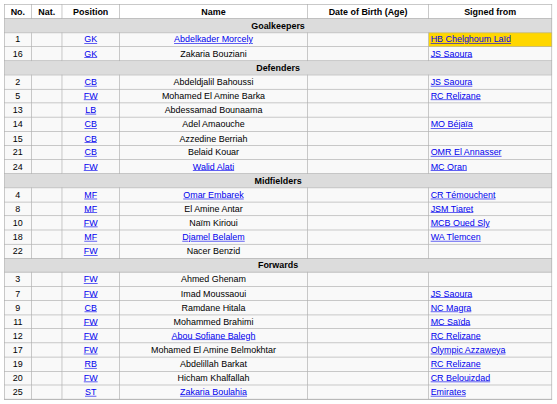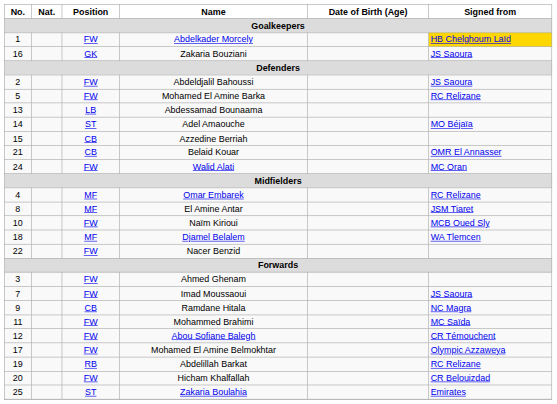 <table class="wikitable" style="text-align:center; font-size:90%; width:100%">
 <tr>
 <th style="background:white; color:black; text-align:center;">No.</th>
 <th style="background:white; color:black; text-align:center;">Nat.</th>
 <th style="background:white; color:black; text-align:center;">Position</th>
 <th style="background:white; color:black; text-align:center;">Name</th>
 <th style="background:white; color:black; text-align:center;">Date of Birth (Age)</th>
 <th style="background:white; color:black; text-align:center;">Signed from</th>
 </tr>
 <tr>
 <th colspan=10 style="background:#DCDCDC; text-align:center;">Goalkeepers</th>
 </tr>
 <tr>
 <td>1</td>
 <td></td>
-<td><a href='#'>GK</a></td>
+<td><a href='#'>FW</a></td>
 <td><a href='#'>Abdelkader Morcely</a></td>
 <td></td>
 <td style="background: gold; text-align:left"> <a href='#'>HB Chelghoum Laïd</a></td>
 </tr>
 <tr>
 <td>16</td>
 <td></td>
 <td><a href='#'>GK</a></td>
 <td>Zakaria Bouziani</td>
 <td></td>
 <td style="text-align:left"> <a href='#'>JS Saoura</a></td>
 </tr>
 <tr>
 <th colspan=10 style="background:#DCDCDC; text-align:center;">Defenders</th>
 </tr>
 <tr>
 <td>2</td>
 <td></td>
-<td><a href='#'>CB</a></td>
+<td><a href='#'>FW</a></td>
 <td>Abdeldjalil Bahoussi</td>
 <td></td>
 <td style="text-align:left"> <a href='#'>JS Saoura</a></td>
 </tr>
 <tr>
 <td>5</td>
 <td></td>
 <td><a href='#'>FW</a></td>
 <td>Mohamed El Amine Barka</td>
 <td></td>
 <td style="text-align:left"> <a href='#'>RC Relizane</a></td>
 </tr>
 <tr>
 <td>13</td>
 <td></td>
 <td><a href='#'>LB</a></td>
 <td>Abdessamad Bounaama</td>
 <td></td>
 <td style="text-align:left"></td>
 </tr>
 <tr>
 <td>14</td>
 <td></td>
-<td><a href='#'>CB</a></td>
+<td><a href='#'>ST</a></td>
 <td>Adel Amaouche</td>
 <td></td>
 <td style="text-align:left"> <a href='#'>MO Béjaïa</a></td>
 </tr>
 <tr>
 <td>15</td>
 <td></td>
 <td><a href='#'>CB</a></td>
 <td>Azzedine Berriah</td>
 <td></td>
 <td style="text-align:left"></td>
 </tr>
 <tr>
 <td>21</td>
 <td></td>
 <td><a href='#'>CB</a></td>
 <td>Belaid Kouar</td>
 <td></td>
 <td style="text-align:left"> <a href='#'>OMR El Annasser</a></td>
 </tr>
 <tr>
 <td>24</td>
 <td></td>
 <td><a href='#'>FW</a></td>
 <td><a href='#'>Walid Alati</a></td>
 <td></td>
 <td style="text-align:left"> <a href='#'>MC Oran</a></td>
 </tr>
 <tr>
 <th colspan=10 style="background:#DCDCDC; text-align:center;">Midfielders</th>
 </tr>
 <tr>
 <td>4</td>
 <td></td>
 <td><a href='#'>MF</a></td>
 <td><a href='#'>Omar Embarek</a></td>
 <td></td>
-<td style="text-align:left"> <a href='#'>CR Témouchent</a></td>
+<td style="text-align:left"> <a href='#'>RC Relizane</a></td>
 </tr>
 <tr>
 <td>8</td>
 <td></td>
 <td><a href='#'>MF</a></td>
 <td>El Amine Antar</td>
 <td></td>
 <td style="text-align:left"> <a href='#'>JSM Tiaret</a></td>
 </tr>
 <tr>
 <td>10</td>
 <td></td>
 <td><a href='#'>FW</a></td>
 <td>Naïm Kirioui</td>
 <td></td>
 <td style="text-align:left"> <a href='#'>MCB Oued Sly</a></td>
 </tr>
 <tr>
 <td>18</td>
 <td></td>
 <td><a href='#'>MF</a></td>
 <td><a href='#'>Djamel Belalem</a></td>
 <td></td>
 <td style="text-align:left"> <a href='#'>WA Tlemcen</a></td>
 </tr>
 <tr>
 <td>22</td>
 <td></td>
 <td><a href='#'>FW</a></td>
 <td>Nacer Benzid</td>
 <td></td>
 <td style="text-align:left"></td>
 </tr>
 <tr>
 <th colspan=10 style="background:#DCDCDC; text-align:center;">Forwards</th>
 </tr>
 <tr>
 <td>3</td>
 <td></td>
 <td><a href='#'>FW</a></td>
 <td>Ahmed Ghenam</td>
 <td></td>
 <td style="text-align:left"></td>
 </tr>
 <tr>
 <td>7</td>
 <td></td>
 <td><a href='#'>FW</a></td>
 <td>Imad Moussaoui</td>
 <td></td>
 <td style="text-align:left"> <a href='#'>JS Saoura</a></td>
 </tr>
 <tr>
 <td>9</td>
 <td></td>
 <td><a href='#'>CB</a></td>
 <td>Ramdane Hitala</td>
 <td></td>
 <td style="text-align:left"> <a href='#'>NC Magra</a></td>
 </tr>
 <tr>
 <td>11</td>
 <td></td>
 <td><a href='#'>FW</a></td>
 <td>Mohammed Brahimi</td>
 <td></td>
 <td style="text-align:left"> <a href='#'>MC Saïda</a></td>
 </tr>
 <tr>
 <td>12</td>
 <td></td>
 <td><a href='#'>FW</a></td>
 <td><a href='#'>Abou Sofiane Balegh</a></td>
 <td></td>
-<td style="text-align:left"> <a href='#'>RC Relizane</a></td>
+<td style="text-align:left"> <a href='#'>CR Témouchent</a></td>
 </tr>
 <tr>
 <td>17</td>
 <td></td>
 <td><a href='#'>FW</a></td>
 <td>Mohamed El Amine Belmokhtar</td>
 <td></td>
 <td style="text-align:left"> <a href='#'>Olympic Azzaweya</a></td>
 </tr>
 <tr>
 <td>19</td>
 <td></td>
 <td><a href='#'>RB</a></td>
 <td>Abdelillah Barkat</td>
 <td></td>
 <td style="text-align:left"> <a href='#'>RC Relizane</a></td>
 </tr>
 <tr>
 <td>20</td>
 <td></td>
 <td><a href='#'>FW</a></td>
 <td>Hicham Khalfallah</td>
 <td></td>
 <td style="text-align:left"> <a href='#'>CR Belouizdad</a></td>
 </tr>
 <tr>
 <td>25</td>
 <td></td>
 <td><a href='#'>ST</a></td>
 <td><a href='#'>Zakaria Boulahia</a></td>
 <td></td>
 <td style="text-align:left"> <a href='#'>Emirates</a></td>
 </tr>
 <tr>
 </tr>
 </table>
